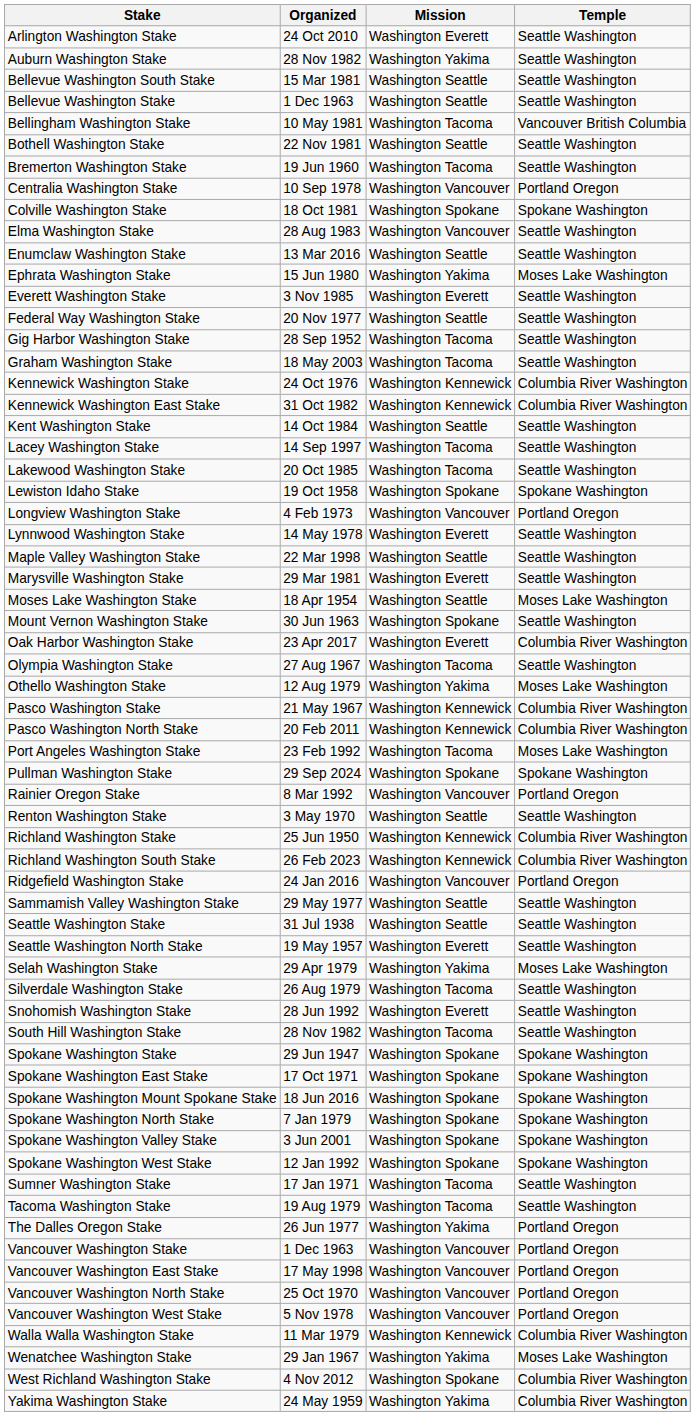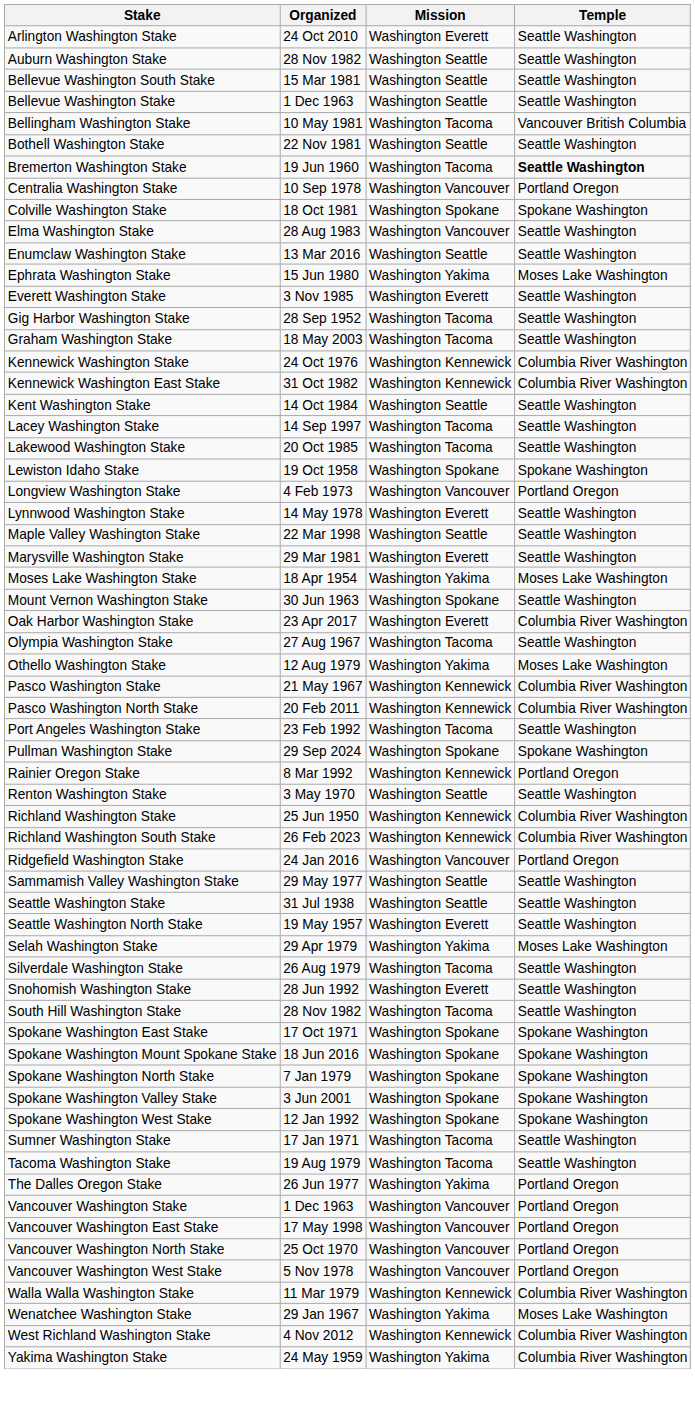 <table class="wikitable sortable mw-collapsible mw-collapsed" style="font-size:85%">
 <tr>
 <th>Stake</th>
 <th data-sort-type=date>Organized</th>
 <th>Mission</th>
 <th>Temple</th>
 </tr>
 <tr>
 <td>Arlington Washington Stake</td>
 <td>24 Oct 2010</td>
 <td>Washington Everett</td>
 <td>Seattle Washington</td>
 </tr>
 <tr>
 <td>Auburn Washington Stake</td>
 <td>28 Nov 1982</td>
-<td>Washington Yakima</td>
+<td>Washington Seattle</td>
 <td>Seattle Washington</td>
 </tr>
 <tr>
 <td>Bellevue Washington South Stake</td>
 <td>15 Mar 1981</td>
 <td>Washington Seattle</td>
 <td>Seattle Washington</td>
 </tr>
 <tr>
 <td>Bellevue Washington Stake</td>
 <td>1 Dec 1963</td>
 <td>Washington Seattle</td>
 <td>Seattle Washington</td>
 </tr>
 <tr>
 <td>Bellingham Washington Stake</td>
 <td>10 May 1981</td>
 <td>Washington Tacoma</td>
 <td>Vancouver British Columbia</td>
 </tr>
 <tr>
 <td>Bothell Washington Stake</td>
 <td>22 Nov 1981</td>
 <td>Washington Seattle</td>
 <td>Seattle Washington</td>
 </tr>
 <tr>
 <td>Bremerton Washington Stake</td>
 <td>19 Jun 1960</td>
 <td>Washington Tacoma</td>
-<td>Seattle Washington</td>
+<td><strong>Seattle Washington</strong></td>
 </tr>
 <tr>
 <td>Centralia Washington Stake</td>
 <td>10 Sep 1978</td>
 <td>Washington Vancouver</td>
 <td>Portland Oregon</td>
 </tr>
 <tr>
 <td>Colville Washington Stake</td>
 <td>18 Oct 1981</td>
 <td>Washington Spokane</td>
 <td>Spokane Washington</td>
 </tr>
 <tr>
 <td>Elma Washington Stake</td>
 <td>28 Aug 1983</td>
 <td>Washington Vancouver</td>
 <td>Seattle Washington</td>
 </tr>
 <tr>
 <td>Enumclaw Washington Stake</td>
 <td>13 Mar 2016</td>
 <td>Washington Seattle</td>
 <td>Seattle Washington</td>
 </tr>
 <tr>
 <td>Ephrata Washington Stake</td>
 <td>15 Jun 1980</td>
 <td>Washington Yakima</td>
 <td>Moses Lake Washington</td>
 </tr>
 <tr>
 <td>Everett Washington Stake</td>
 <td>3 Nov 1985</td>
 <td>Washington Everett</td>
-<td>Seattle Washington</td>
-</tr>
-<tr>
-<td>Federal Way Washington Stake</td>
-<td>20 Nov 1977</td>
-<td>Washington Seattle</td>
 <td>Seattle Washington</td>
 </tr>
 <tr>
 <td>Gig Harbor Washington Stake</td>
 <td>28 Sep 1952</td>
 <td>Washington Tacoma</td>
 <td>Seattle Washington</td>
 </tr>
 <tr>
 <td>Graham Washington Stake</td>
 <td>18 May 2003</td>
 <td>Washington Tacoma</td>
 <td>Seattle Washington</td>
 </tr>
 <tr>
 <td>Kennewick Washington Stake</td>
 <td>24 Oct 1976</td>
 <td>Washington Kennewick</td>
 <td>Columbia River Washington</td>
 </tr>
 <tr>
 <td>Kennewick Washington East Stake</td>
 <td>31 Oct 1982</td>
 <td>Washington Kennewick</td>
 <td>Columbia River Washington</td>
 </tr>
 <tr>
 <td>Kent Washington Stake</td>
 <td>14 Oct 1984</td>
 <td>Washington Seattle</td>
 <td>Seattle Washington</td>
 </tr>
 <tr>
 <td>Lacey Washington Stake</td>
 <td>14 Sep 1997</td>
 <td>Washington Tacoma</td>
 <td>Seattle Washington</td>
 </tr>
 <tr>
 <td>Lakewood Washington Stake</td>
 <td>20 Oct 1985</td>
 <td>Washington Tacoma</td>
 <td>Seattle Washington</td>
 </tr>
 <tr>
 <td>Lewiston Idaho Stake</td>
 <td>19 Oct 1958</td>
 <td>Washington Spokane</td>
 <td>Spokane Washington</td>
 </tr>
 <tr>
 <td>Longview Washington Stake</td>
 <td>4 Feb 1973</td>
 <td>Washington Vancouver</td>
 <td>Portland Oregon</td>
 </tr>
 <tr>
 <td>Lynnwood Washington Stake</td>
 <td>14 May 1978</td>
 <td>Washington Everett</td>
 <td>Seattle Washington</td>
 </tr>
 <tr>
 <td>Maple Valley Washington Stake</td>
 <td>22 Mar 1998</td>
 <td>Washington Seattle</td>
 <td>Seattle Washington</td>
 </tr>
 <tr>
 <td>Marysville Washington Stake</td>
 <td>29 Mar 1981</td>
 <td>Washington Everett</td>
 <td>Seattle Washington</td>
 </tr>
 <tr>
 <td>Moses Lake Washington Stake</td>
 <td>18 Apr 1954</td>
-<td>Washington Seattle</td>
+<td>Washington Yakima</td>
 <td>Moses Lake Washington</td>
 </tr>
 <tr>
 <td>Mount Vernon Washington Stake</td>
 <td>30 Jun 1963</td>
 <td>Washington Spokane</td>
 <td>Seattle Washington</td>
 </tr>
 <tr>
 <td>Oak Harbor Washington Stake</td>
 <td>23 Apr 2017</td>
 <td>Washington Everett</td>
 <td>Columbia River Washington</td>
 </tr>
 <tr>
 <td>Olympia Washington Stake</td>
 <td>27 Aug 1967</td>
 <td>Washington Tacoma</td>
 <td>Seattle Washington</td>
 </tr>
 <tr>
 <td>Othello Washington Stake</td>
 <td>12 Aug 1979</td>
 <td>Washington Yakima</td>
 <td>Moses Lake Washington</td>
 </tr>
 <tr>
 <td>Pasco Washington Stake</td>
 <td>21 May 1967</td>
 <td>Washington Kennewick</td>
 <td>Columbia River Washington</td>
 </tr>
 <tr>
 <td>Pasco Washington North Stake</td>
 <td>20 Feb 2011</td>
 <td>Washington Kennewick</td>
 <td>Columbia River Washington</td>
 </tr>
 <tr>
 <td>Port Angeles Washington Stake</td>
 <td>23 Feb 1992</td>
 <td>Washington Tacoma</td>
-<td>Moses Lake Washington</td>
+<td>Seattle Washington</td>
 </tr>
 <tr>
 <td>Pullman Washington Stake</td>
 <td>29 Sep 2024</td>
 <td>Washington Spokane</td>
 <td>Spokane Washington</td>
 </tr>
 <tr>
 <td>Rainier Oregon Stake</td>
 <td>8 Mar 1992</td>
-<td>Washington Vancouver</td>
+<td>Washington Kennewick</td>
 <td>Portland Oregon</td>
 </tr>
 <tr>
 <td>Renton Washington Stake</td>
 <td>3 May 1970</td>
 <td>Washington Seattle</td>
 <td>Seattle Washington</td>
 </tr>
 <tr>
 <td>Richland Washington Stake</td>
 <td>25 Jun 1950</td>
 <td>Washington Kennewick</td>
 <td>Columbia River Washington</td>
 </tr>
 <tr>
 <td>Richland Washington South Stake</td>
 <td>26 Feb 2023</td>
 <td>Washington Kennewick</td>
 <td>Columbia River Washington</td>
 </tr>
 <tr>
 <td>Ridgefield Washington Stake</td>
 <td>24 Jan 2016</td>
 <td>Washington Vancouver</td>
 <td>Portland Oregon</td>
 </tr>
 <tr>
 <td>Sammamish Valley Washington Stake</td>
 <td>29 May 1977</td>
 <td>Washington Seattle</td>
 <td>Seattle Washington</td>
 </tr>
 <tr>
 <td>Seattle Washington Stake</td>
 <td>31 Jul 1938</td>
 <td>Washington Seattle</td>
 <td>Seattle Washington</td>
 </tr>
 <tr>
 <td>Seattle Washington North Stake</td>
 <td>19 May 1957</td>
 <td>Washington Everett</td>
 <td>Seattle Washington</td>
 </tr>
 <tr>
 <td>Selah Washington Stake</td>
 <td>29 Apr 1979</td>
 <td>Washington Yakima</td>
 <td>Moses Lake Washington</td>
 </tr>
 <tr>
 <td>Silverdale Washington Stake</td>
 <td>26 Aug 1979</td>
 <td>Washington Tacoma</td>
 <td>Seattle Washington</td>
 </tr>
 <tr>
 <td>Snohomish Washington Stake</td>
 <td>28 Jun 1992</td>
 <td>Washington Everett</td>
 <td>Seattle Washington</td>
 </tr>
 <tr>
 <td>South Hill Washington Stake</td>
 <td>28 Nov 1982</td>
 <td>Washington Tacoma</td>
 <td>Seattle Washington</td>
-</tr>
-<tr>
-<td>Spokane Washington Stake</td>
-<td>29 Jun 1947</td>
-<td>Washington Spokane</td>
-<td>Spokane Washington</td>
 </tr>
 <tr>
 <td>Spokane Washington East Stake</td>
 <td>17 Oct 1971</td>
 <td>Washington Spokane</td>
 <td>Spokane Washington</td>
 </tr>
 <tr>
 <td>Spokane Washington Mount Spokane Stake</td>
 <td>18 Jun 2016</td>
 <td>Washington Spokane</td>
 <td>Spokane Washington</td>
 </tr>
 <tr>
 <td>Spokane Washington North Stake</td>
 <td>7 Jan 1979</td>
 <td>Washington Spokane</td>
 <td>Spokane Washington</td>
 </tr>
 <tr>
 <td>Spokane Washington Valley Stake</td>
 <td>3 Jun 2001</td>
 <td>Washington Spokane</td>
 <td>Spokane Washington</td>
 </tr>
 <tr>
 <td>Spokane Washington West Stake</td>
 <td>12 Jan 1992</td>
 <td>Washington Spokane</td>
 <td>Spokane Washington</td>
 </tr>
 <tr>
 <td>Sumner Washington Stake</td>
 <td>17 Jan 1971</td>
 <td>Washington Tacoma</td>
 <td>Seattle Washington</td>
 </tr>
 <tr>
 <td>Tacoma Washington Stake</td>
 <td>19 Aug 1979</td>
 <td>Washington Tacoma</td>
 <td>Seattle Washington</td>
 </tr>
 <tr>
 <td>The Dalles Oregon Stake</td>
 <td>26 Jun 1977</td>
 <td>Washington Yakima</td>
 <td>Portland Oregon</td>
 </tr>
 <tr>
 <td>Vancouver Washington Stake</td>
 <td>1 Dec 1963</td>
 <td>Washington Vancouver</td>
 <td>Portland Oregon</td>
 </tr>
 <tr>
 <td>Vancouver Washington East Stake</td>
 <td>17 May 1998</td>
 <td>Washington Vancouver</td>
 <td>Portland Oregon</td>
 </tr>
 <tr>
 <td>Vancouver Washington North Stake</td>
 <td>25 Oct 1970</td>
 <td>Washington Vancouver</td>
 <td>Portland Oregon</td>
 </tr>
 <tr>
 <td>Vancouver Washington West Stake</td>
 <td>5 Nov 1978</td>
 <td>Washington Vancouver</td>
 <td>Portland Oregon</td>
 </tr>
 <tr>
 <td>Walla Walla Washington Stake</td>
 <td>11 Mar 1979</td>
 <td>Washington Kennewick</td>
 <td>Columbia River Washington</td>
 </tr>
 <tr>
 <td>Wenatchee Washington Stake</td>
 <td>29 Jan 1967</td>
 <td>Washington Yakima</td>
 <td>Moses Lake Washington</td>
 </tr>
 <tr>
 <td>West Richland Washington Stake</td>
 <td>4 Nov 2012</td>
-<td>Washington Spokane</td>
+<td>Washington Kennewick</td>
 <td>Columbia River Washington</td>
 </tr>
 <tr>
 <td>Yakima Washington Stake</td>
 <td>24 May 1959</td>
 <td>Washington Yakima</td>
 <td>Columbia River Washington</td>
 </tr>
 </table>
